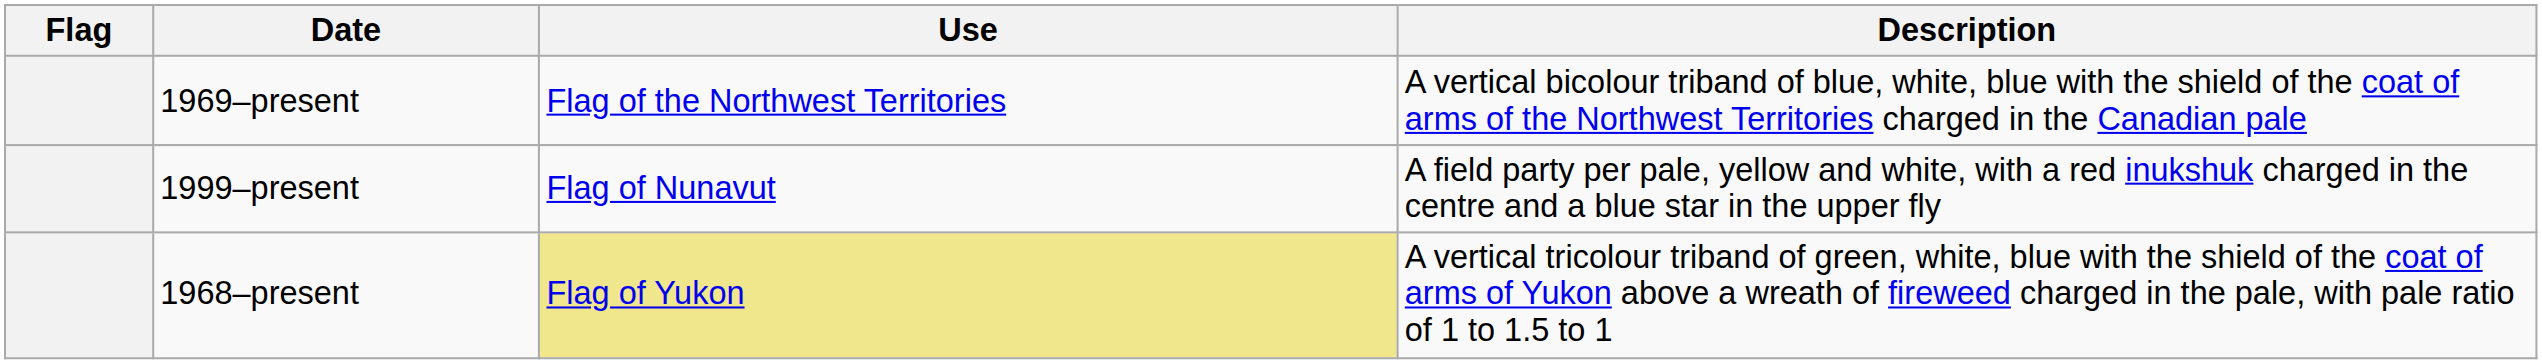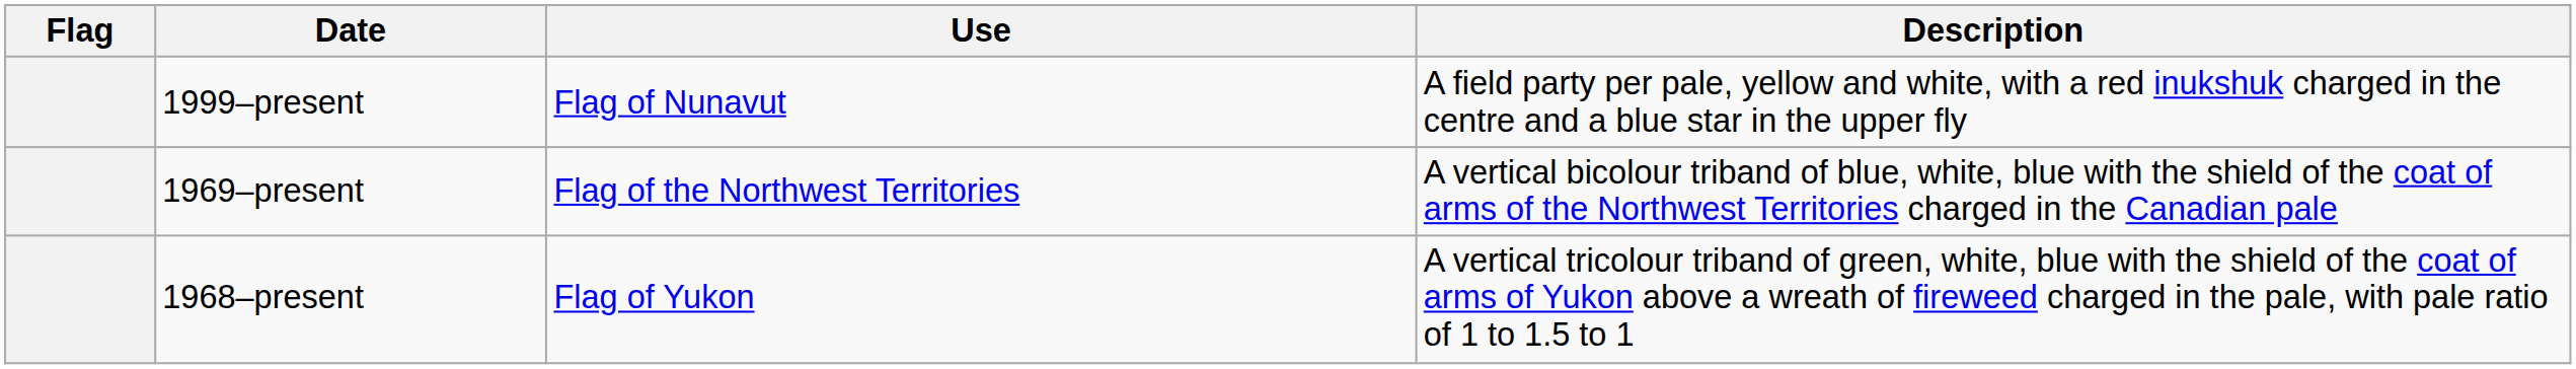 <table class="wikitable">
 <tr>
 <th scope="col">Flag</th>
 <th scope="col">Date</th>
 <th scope="col">Use</th>
 <th scope="col" style="width: 45%;">Description</th>
 </tr>
 <tr>
 <th scope="row"></th>
+<td>1999–present</td>
+<td><a href='#'>Flag of Nunavut</a></td>
+<td>A field party per pale, yellow and white, with a red <a href='#'>inukshuk</a> charged in the centre and a blue star in the upper fly</td>
+</tr>
+<tr>
+<th scope="row"></th>
 <td>1969–present</td>
 <td><a href='#'>Flag of the Northwest Territories</a></td>
 <td>A vertical bicolour triband of blue, white, blue with the shield of the <a href='#'>coat of arms of the Northwest Territories</a> charged in the <a href='#'>Canadian pale</a></td>
 </tr>
 <tr>
 <th scope="row"></th>
-<td>1999–present</td>
-<td><a href='#'>Flag of Nunavut</a></td>
-<td>A field party per pale, yellow and white, with a red <a href='#'>inukshuk</a> charged in the centre and a blue star in the upper fly</td>
-</tr>
-<tr>
-<th scope="row"></th>
 <td>1968–present</td>
-<td style="background: khaki;"><a href='#'>Flag of Yukon</a></td>
+<td><a href='#'>Flag of Yukon</a></td>
 <td>A vertical tricolour triband of green, white, blue with the shield of the <a href='#'>coat of arms of Yukon</a> above a wreath of <a href='#'>fireweed</a> charged in the pale, with pale ratio of 1 to 1.5 to 1</td>
 </tr>
 </table>
